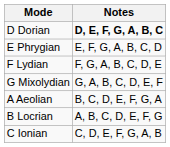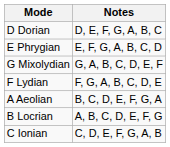 <table class="wikitable">
 <tr>
 <th>Mode</th>
 <th>Notes</th>
 </tr>
 <tr>
 <td>D Dorian</td>
-<td><strong>D, E, F, G, A, B, C</strong></td>
+<td>D, E, F, G, A, B, C</td>
 </tr>
 <tr>
 <td>E Phrygian</td>
 <td>E, F, G, A, B, C, D</td>
 </tr>
 <tr>
+<td>G Mixolydian</td>
+<td>G, A, B, C, D, E, F</td>
+</tr>
+<tr>
 <td>F Lydian</td>
 <td>F, G, A, B, C, D, E</td>
-</tr>
-<tr>
-<td>G Mixolydian</td>
-<td>G, A, B, C, D, E, F</td>
 </tr>
 <tr>
 <td>A Aeolian</td>
 <td>B, C, D, E, F, G, A</td>
 </tr>
 <tr>
 <td>B Locrian</td>
 <td>A, B, C, D, E, F, G</td>
 </tr>
 <tr>
 <td>C Ionian</td>
 <td>C, D, E, F, G, A, B</td>
 </tr>
 </table>
